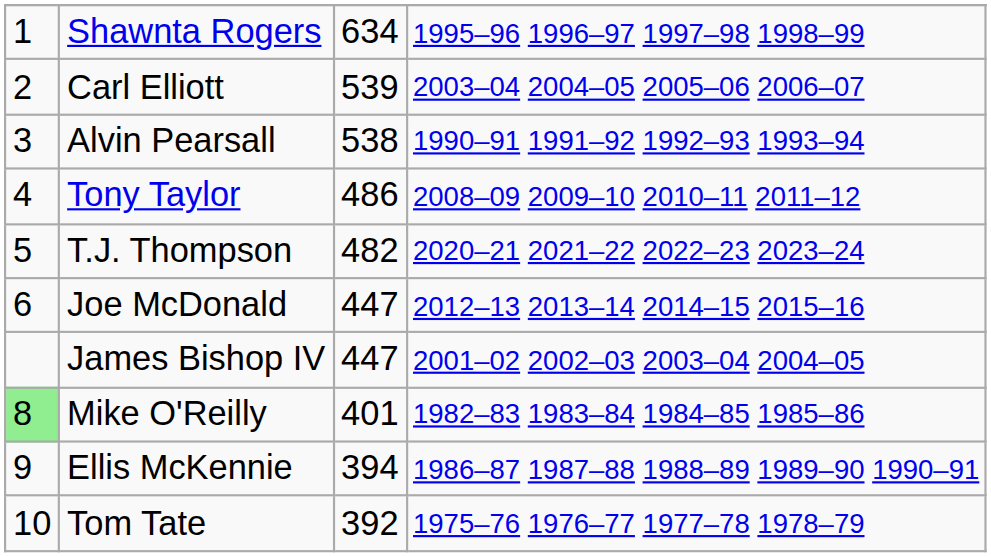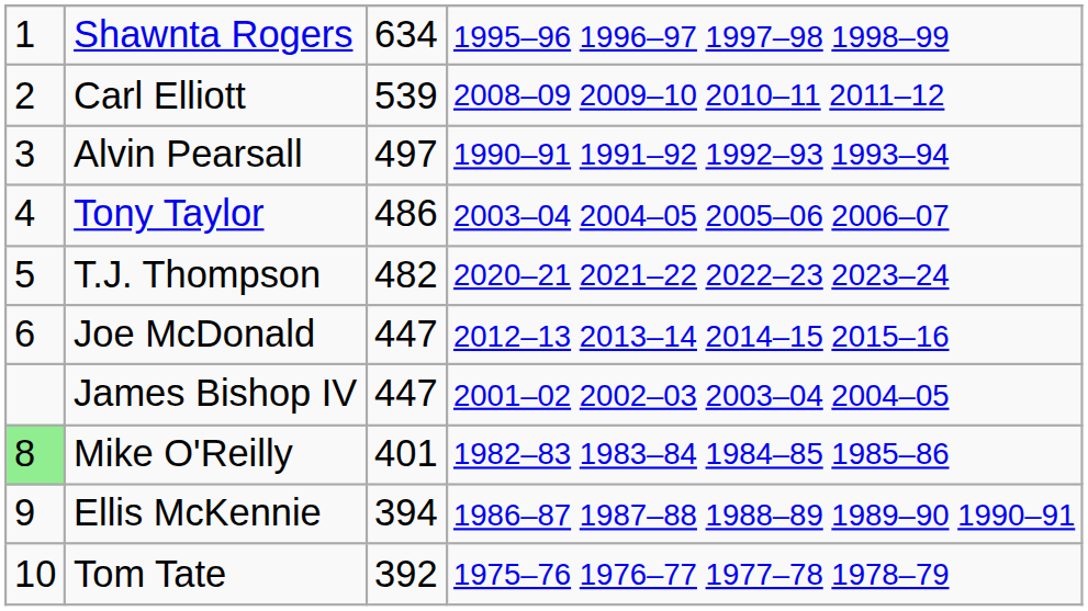 <table class="wikitable">
 <tr>
 </tr>
 <tr>
 <td>1</td>
 <td><a href='#'>Shawnta Rogers</a></td>
 <td>634</td>
 <td style="font-size:80%;"><a href='#'>1995–96</a> <a href='#'>1996–97</a> <a href='#'>1997–98</a> <a href='#'>1998–99</a></td>
 </tr>
 <tr>
 <td>2</td>
 <td>Carl Elliott</td>
 <td>539</td>
-<td style="font-size:80%;"><a href='#'>2003–04</a> <a href='#'>2004–05</a> <a href='#'>2005–06</a> <a href='#'>2006–07</a></td>
+<td style="font-size:80%;"><a href='#'>2008–09</a> <a href='#'>2009–10</a> <a href='#'>2010–11</a> <a href='#'>2011–12</a></td>
 </tr>
 <tr>
 <td>3</td>
 <td>Alvin Pearsall</td>
-<td>538</td>
+<td>497</td>
 <td style="font-size:80%;"><a href='#'>1990–91</a> <a href='#'>1991–92</a> <a href='#'>1992–93</a> <a href='#'>1993–94</a></td>
 </tr>
 <tr>
 <td>4</td>
 <td><a href='#'>Tony Taylor</a></td>
 <td>486</td>
-<td style="font-size:80%;"><a href='#'>2008–09</a> <a href='#'>2009–10</a> <a href='#'>2010–11</a> <a href='#'>2011–12</a></td>
+<td style="font-size:80%;"><a href='#'>2003–04</a> <a href='#'>2004–05</a> <a href='#'>2005–06</a> <a href='#'>2006–07</a></td>
 </tr>
 <tr>
 <td>5</td>
 <td>T.J. Thompson</td>
 <td>482</td>
 <td style="font-size:80%;"><a href='#'>2020–21</a> <a href='#'>2021–22</a> <a href='#'>2022–23</a> <a href='#'>2023–24</a></td>
 </tr>
 <tr>
 <td>6</td>
 <td>Joe McDonald</td>
 <td>447</td>
 <td style="font-size:80%;"><a href='#'>2012–13</a> <a href='#'>2013–14</a> <a href='#'>2014–15</a> <a href='#'>2015–16</a></td>
 </tr>
 <tr>
 <td></td>
 <td>James Bishop IV</td>
 <td>447</td>
 <td style="font-size:80%;"><a href='#'>2001–02</a> <a href='#'>2002–03</a> <a href='#'>2003–04</a> <a href='#'>2004–05</a></td>
 </tr>
 <tr>
 <td style="background: lightgreen;">8</td>
 <td>Mike O'Reilly</td>
 <td>401</td>
 <td style="font-size:80%;"><a href='#'>1982–83</a> <a href='#'>1983–84</a> <a href='#'>1984–85</a> <a href='#'>1985–86</a></td>
 </tr>
 <tr>
 <td>9</td>
 <td>Ellis McKennie</td>
 <td>394</td>
 <td style="font-size:80%;"><a href='#'>1986–87</a> <a href='#'>1987–88</a> <a href='#'>1988–89</a> <a href='#'>1989–90</a> <a href='#'>1990–91</a></td>
 </tr>
 <tr>
 <td>10</td>
 <td>Tom Tate</td>
 <td>392</td>
 <td style="font-size:80%;"><a href='#'>1975–76</a> <a href='#'>1976–77</a> <a href='#'>1977–78</a> <a href='#'>1978–79</a></td>
 </tr>
 </table>
